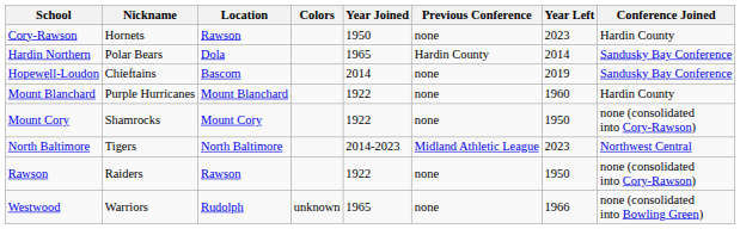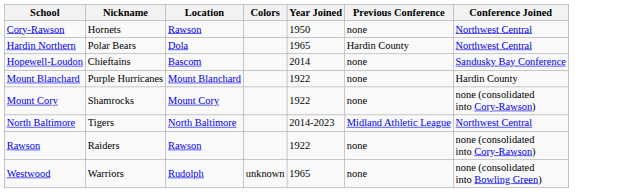 <table class="wikitable sortable">
 <tr>
 <th>School</th>
 <th>Nickname</th>
 <th>Location</th>
 <th>Colors</th>
 <th>Year Joined</th>
 <th>Previous Conference</th>
-<th>Year Left</th>
 <th>Conference Joined</th>
 </tr>
 <tr>
 <td><a href='#'>Cory-Rawson</a></td>
 <td>Hornets</td>
 <td><a href='#'>Rawson</a></td>
 <td> </td>
 <td>1950</td>
 <td>none</td>
-<td>2023</td>
-<td>Hardin County</td>
+<td><a href='#'>Northwest Central</a></td>
 </tr>
 <tr>
 <td><a href='#'>Hardin Northern</a></td>
 <td>Polar Bears</td>
 <td><a href='#'>Dola</a></td>
 <td> </td>
 <td>1965</td>
 <td>Hardin County</td>
-<td>2014</td>
-<td><a href='#'>Sandusky Bay Conference</a></td>
+<td><a href='#'>Northwest Central</a></td>
 </tr>
 <tr>
 <td><a href='#'>Hopewell-Loudon</a></td>
 <td>Chieftains</td>
 <td><a href='#'>Bascom</a></td>
 <td> </td>
 <td>2014</td>
 <td>none</td>
-<td>2019</td>
 <td><a href='#'>Sandusky Bay Conference</a></td>
 </tr>
 <tr>
 <td><a href='#'>Mount Blanchard</a></td>
 <td>Purple Hurricanes</td>
 <td><a href='#'>Mount Blanchard</a></td>
 <td> </td>
 <td>1922</td>
 <td>none</td>
-<td>1960</td>
 <td>Hardin County</td>
 </tr>
 <tr>
 <td><a href='#'>Mount Cory</a></td>
 <td>Shamrocks</td>
 <td><a href='#'>Mount Cory</a></td>
 <td> </td>
 <td>1922</td>
 <td>none</td>
-<td>1950</td>
 <td>none (consolidated<br>into <a href='#'>Cory-Rawson</a>)</td>
 </tr>
 <tr>
 <td><a href='#'>North Baltimore</a></td>
 <td>Tigers</td>
 <td><a href='#'>North Baltimore</a></td>
 <td> </td>
 <td>2014-2023</td>
 <td><a href='#'>Midland Athletic League</a></td>
-<td>2023</td>
 <td><a href='#'>Northwest Central</a></td>
 </tr>
 <tr>
 <td><a href='#'>Rawson</a></td>
 <td>Raiders</td>
 <td><a href='#'>Rawson</a></td>
 <td> </td>
 <td>1922</td>
 <td>none</td>
-<td>1950</td>
 <td>none (consolidated<br>into <a href='#'>Cory-Rawson</a>)</td>
 </tr>
 <tr>
 <td><a href='#'>Westwood</a></td>
 <td>Warriors</td>
 <td><a href='#'>Rudolph</a></td>
 <td>unknown</td>
 <td>1965</td>
 <td>none</td>
-<td>1966</td>
 <td>none (consolidated<br>into <a href='#'>Bowling Green</a>)</td>
 </tr>
 </table>
